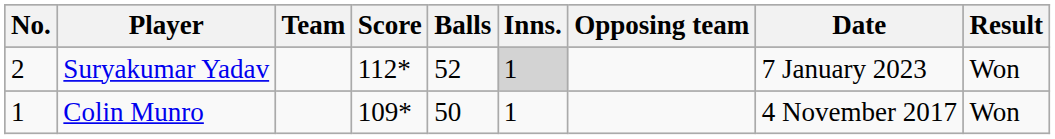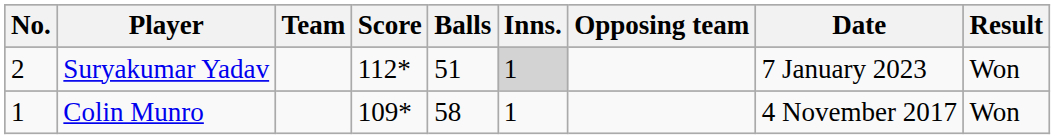 <table class="wikitable sortable">
 <tr>
 <th>No.</th>
 <th>Player</th>
 <th>Team</th>
 <th>Score</th>
 <th>Balls</th>
 <th>Inns.</th>
 <th>Opposing team</th>
 <th>Date</th>
 <th>Result</th>
 </tr>
 <tr>
 <td>2</td>
 <td><a href='#'>Suryakumar Yadav</a></td>
 <td></td>
 <td>112*</td>
-<td>52</td>
+<td>51</td>
 <td style="background: lightgrey;">1</td>
 <td></td>
 <td>7 January 2023</td>
 <td>Won</td>
 </tr>
 <tr>
 <td>1</td>
 <td><a href='#'>Colin Munro</a></td>
 <td></td>
 <td>109*</td>
-<td>50</td>
+<td>58</td>
 <td>1</td>
 <td></td>
 <td>4 November 2017</td>
 <td>Won</td>
 </tr>
 </table>
